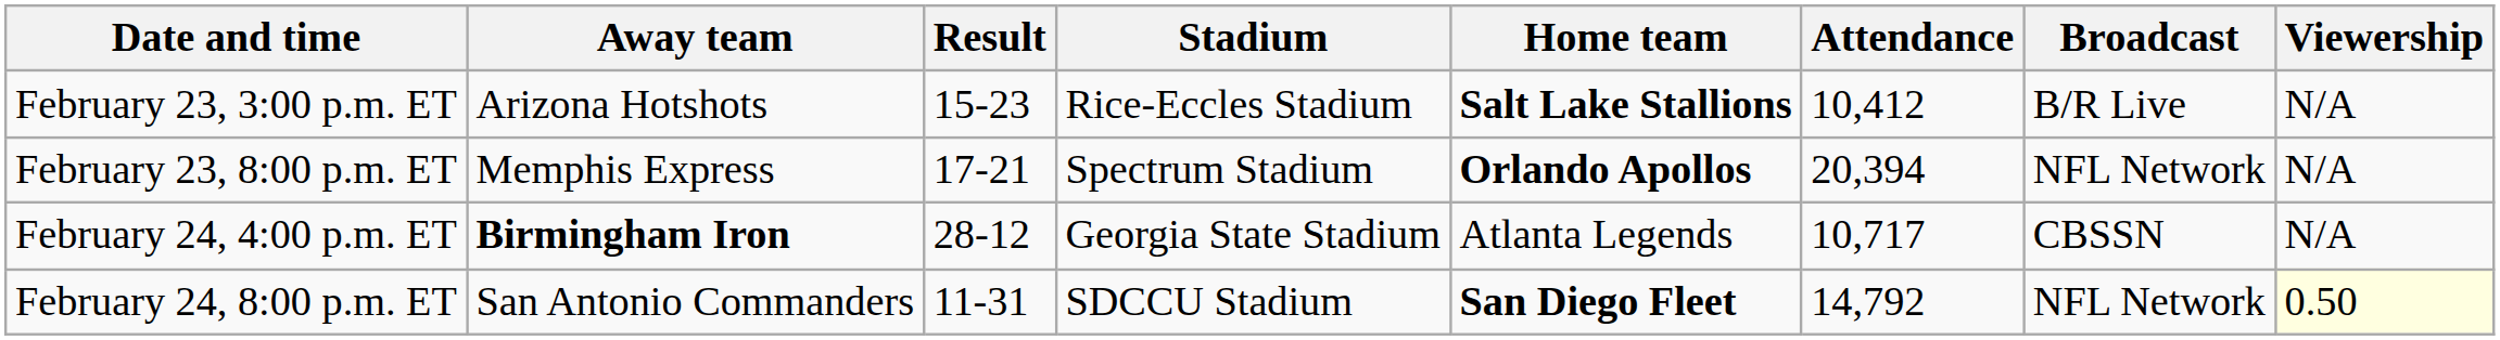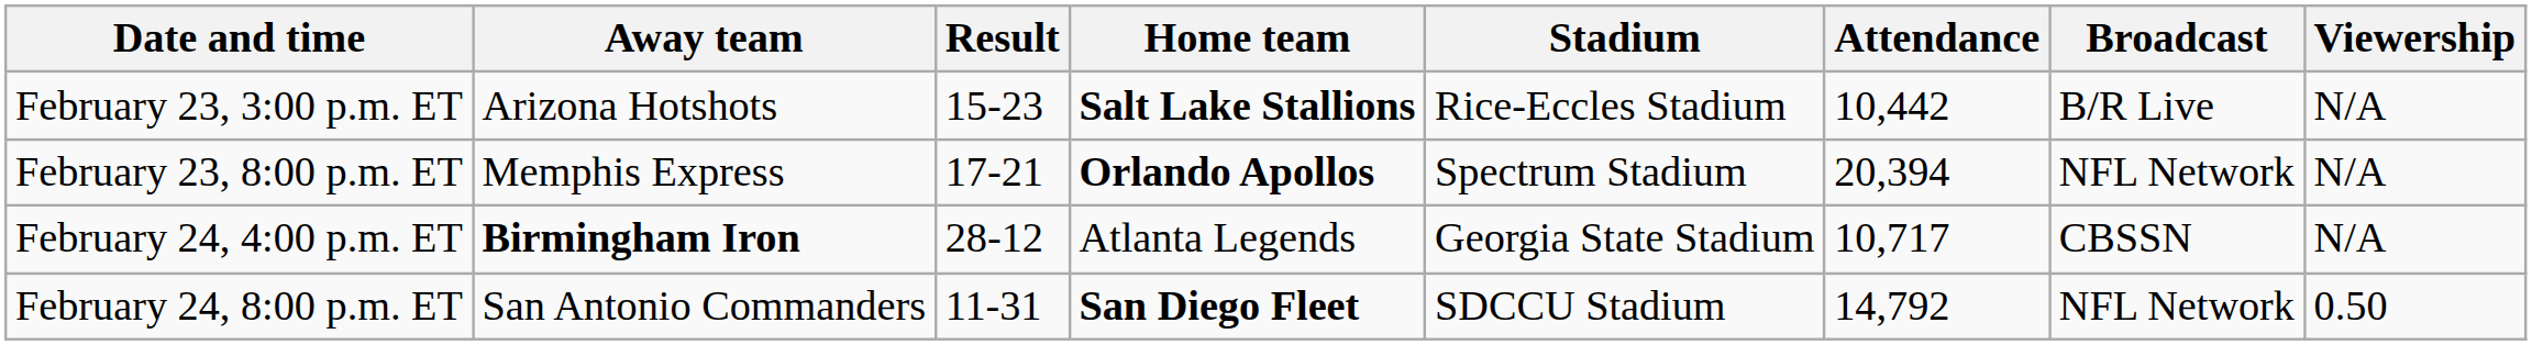 <table class="wikitable">
 <tr>
 <th>Date and time</th>
 <th>Away team</th>
 <th>Result</th>
+<th>Home team</th>
 <th>Stadium</th>
-<th>Home team</th>
 <th>Attendance</th>
 <th>Broadcast</th>
 <th>Viewership<br></th>
 </tr>
 <tr>
 <td>February 23, 3:00 p.m. ET</td>
 <td>Arizona Hotshots</td>
 <td>15-23</td>
+<td><strong>Salt Lake Stallions</strong></td>
 <td>Rice-Eccles Stadium</td>
-<td><strong>Salt Lake Stallions</strong></td>
-<td>10,412</td>
+<td>10,442</td>
 <td>B/R Live</td>
 <td>N/A</td>
 </tr>
 <tr>
 <td>February 23, 8:00 p.m. ET</td>
 <td>Memphis Express</td>
 <td>17-21</td>
+<td><strong>Orlando Apollos</strong></td>
 <td>Spectrum Stadium</td>
-<td><strong>Orlando Apollos</strong></td>
 <td>20,394</td>
 <td>NFL Network</td>
 <td>N/A</td>
 </tr>
 <tr>
 <td>February 24, 4:00 p.m. ET</td>
 <td><strong>Birmingham Iron</strong></td>
 <td>28-12</td>
+<td>Atlanta Legends</td>
 <td>Georgia State Stadium</td>
-<td>Atlanta Legends</td>
 <td>10,717</td>
 <td>CBSSN</td>
 <td>N/A</td>
 </tr>
 <tr>
 <td>February 24, 8:00 p.m. ET</td>
 <td>San Antonio Commanders</td>
 <td>11-31</td>
+<td><strong>San Diego Fleet</strong></td>
 <td>SDCCU Stadium</td>
-<td><strong>San Diego Fleet</strong></td>
 <td>14,792</td>
 <td>NFL Network</td>
-<td style="background: lightyellow;">0.50</td>
+<td>0.50</td>
 </tr>
 </table>
